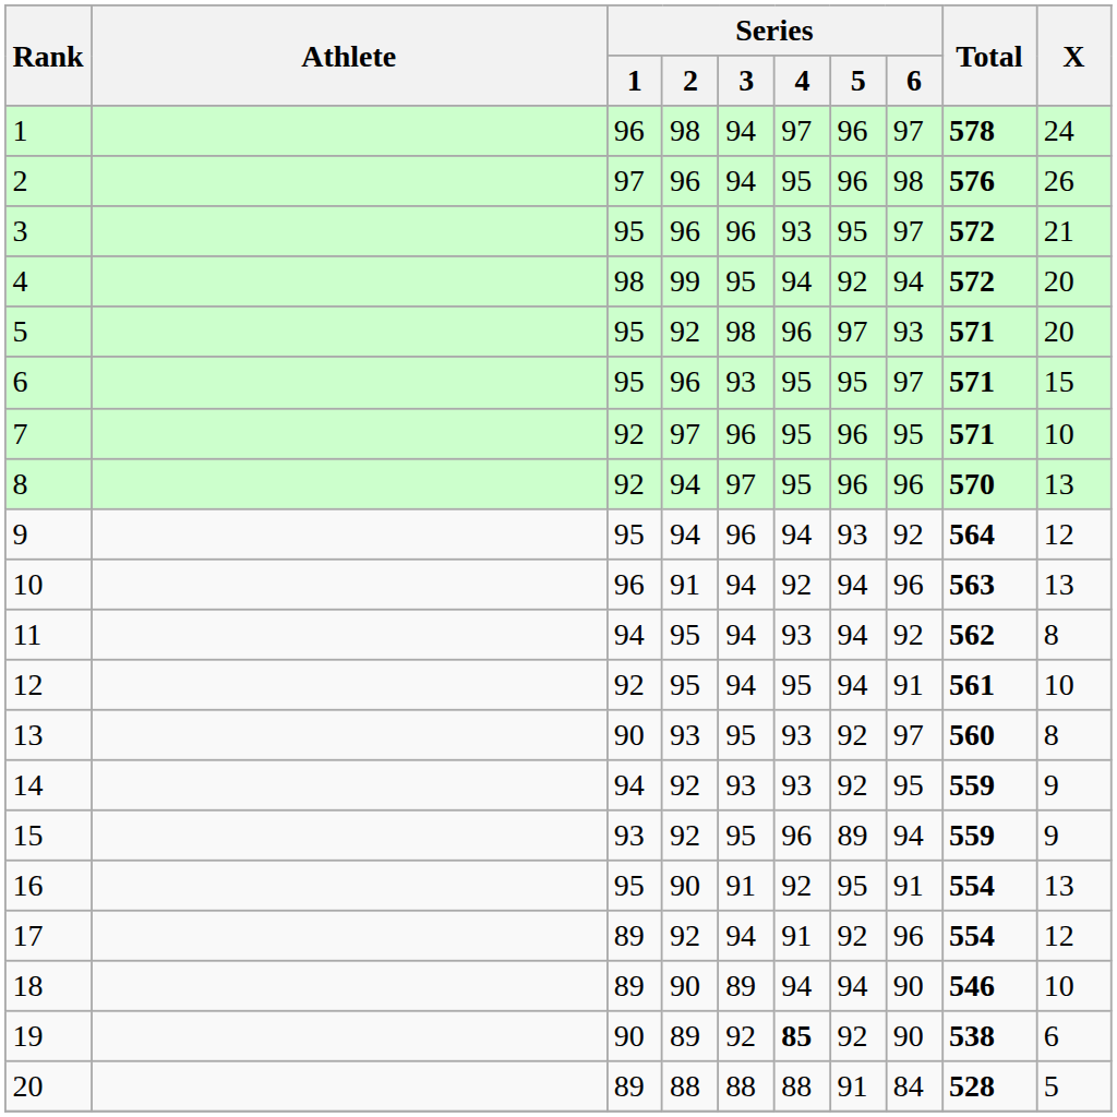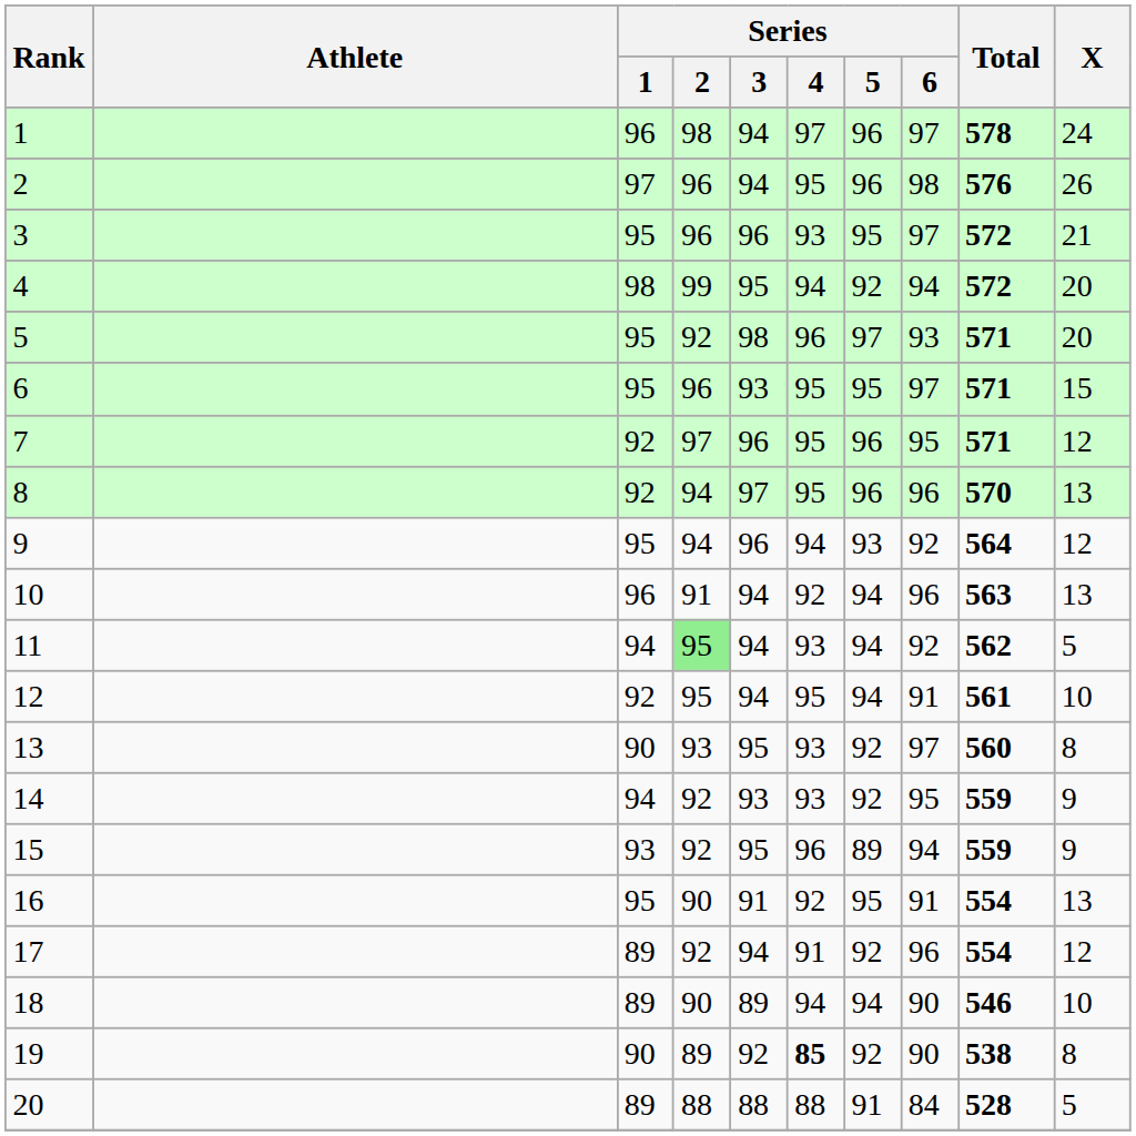 <table class="wikitable" style="font-size:95%" style="width:35em;" style="text-align:center">
 <tr>
 <th rowspan=2>Rank</th>
 <th rowspan=2 width=250>Athlete</th>
 <th colspan=6 width=160>Series</th>
 <th rowspan=2 width=40>Total</th>
 <th rowspan=2 width=30>X</th>
 </tr>
 <tr>
 <th>1</th>
 <th>2</th>
 <th>3</th>
 <th>4</th>
 <th>5</th>
 <th>6</th>
 </tr>
 <tr bgcolor=ccffcc>
 <td>1</td>
 <td align=left></td>
 <td>96</td>
 <td>98</td>
 <td>94</td>
 <td>97</td>
 <td>96</td>
 <td>97</td>
 <td><strong>578</strong></td>
 <td>24</td>
 </tr>
 <tr bgcolor=ccffcc>
 <td>2</td>
 <td align=left></td>
 <td>97</td>
 <td>96</td>
 <td>94</td>
 <td>95</td>
 <td>96</td>
 <td>98</td>
 <td><strong>576</strong></td>
 <td>26</td>
 </tr>
 <tr bgcolor=ccffcc>
 <td>3</td>
 <td align=left></td>
 <td>95</td>
 <td>96</td>
 <td>96</td>
 <td>93</td>
 <td>95</td>
 <td>97</td>
 <td><strong>572</strong></td>
 <td>21</td>
 </tr>
 <tr bgcolor=ccffcc>
 <td>4</td>
 <td align=left></td>
 <td>98</td>
 <td>99</td>
 <td>95</td>
 <td>94</td>
 <td>92</td>
 <td>94</td>
 <td><strong>572</strong></td>
 <td>20</td>
 </tr>
 <tr bgcolor=ccffcc>
 <td>5</td>
 <td align=left></td>
 <td>95</td>
 <td>92</td>
 <td>98</td>
 <td>96</td>
 <td>97</td>
 <td>93</td>
 <td><strong>571</strong></td>
 <td>20</td>
 </tr>
 <tr bgcolor=ccffcc>
 <td>6</td>
 <td align=left></td>
 <td>95</td>
 <td>96</td>
 <td>93</td>
 <td>95</td>
 <td>95</td>
 <td>97</td>
 <td><strong>571</strong></td>
 <td>15</td>
 </tr>
 <tr bgcolor=ccffcc>
 <td>7</td>
 <td align=left></td>
 <td>92</td>
 <td>97</td>
 <td>96</td>
 <td>95</td>
 <td>96</td>
 <td>95</td>
 <td><strong>571</strong></td>
-<td>10</td>
+<td>12</td>
 </tr>
 <tr bgcolor=ccffcc>
 <td>8</td>
 <td align=left></td>
 <td>92</td>
 <td>94</td>
 <td>97</td>
 <td>95</td>
 <td>96</td>
 <td>96</td>
 <td><strong>570</strong></td>
 <td>13</td>
 </tr>
 <tr>
 <td>9</td>
 <td align=left></td>
 <td>95</td>
 <td>94</td>
 <td>96</td>
 <td>94</td>
 <td>93</td>
 <td>92</td>
 <td><strong>564</strong></td>
 <td>12</td>
 </tr>
 <tr>
 <td>10</td>
 <td align=left></td>
 <td>96</td>
 <td>91</td>
 <td>94</td>
 <td>92</td>
 <td>94</td>
 <td>96</td>
 <td><strong>563</strong></td>
 <td>13</td>
 </tr>
 <tr>
 <td>11</td>
 <td align=left></td>
 <td>94</td>
-<td>95</td>
+<td style="background: lightgreen;">95</td>
 <td>94</td>
 <td>93</td>
 <td>94</td>
 <td>92</td>
 <td><strong>562</strong></td>
-<td>8</td>
+<td>5</td>
 </tr>
 <tr>
 <td>12</td>
 <td align=left></td>
 <td>92</td>
 <td>95</td>
 <td>94</td>
 <td>95</td>
 <td>94</td>
 <td>91</td>
 <td><strong>561</strong></td>
 <td>10</td>
 </tr>
 <tr>
 <td>13</td>
 <td align=left></td>
 <td>90</td>
 <td>93</td>
 <td>95</td>
 <td>93</td>
 <td>92</td>
 <td>97</td>
 <td><strong>560</strong></td>
 <td>8</td>
 </tr>
 <tr>
 <td>14</td>
 <td align=left></td>
 <td>94</td>
 <td>92</td>
 <td>93</td>
 <td>93</td>
 <td>92</td>
 <td>95</td>
 <td><strong>559</strong></td>
 <td>9</td>
 </tr>
 <tr>
 <td>15</td>
 <td align=left></td>
 <td>93</td>
 <td>92</td>
 <td>95</td>
 <td>96</td>
 <td>89</td>
 <td>94</td>
 <td><strong>559</strong></td>
 <td>9</td>
 </tr>
 <tr>
 <td>16</td>
 <td align=left></td>
 <td>95</td>
 <td>90</td>
 <td>91</td>
 <td>92</td>
 <td>95</td>
 <td>91</td>
 <td><strong>554</strong></td>
 <td>13</td>
 </tr>
 <tr>
 <td>17</td>
 <td align=left></td>
 <td>89</td>
 <td>92</td>
 <td>94</td>
 <td>91</td>
 <td>92</td>
 <td>96</td>
 <td><strong>554</strong></td>
 <td>12</td>
 </tr>
 <tr>
 <td>18</td>
 <td align=left></td>
 <td>89</td>
 <td>90</td>
 <td>89</td>
 <td>94</td>
 <td>94</td>
 <td>90</td>
 <td><strong>546</strong></td>
 <td>10</td>
 </tr>
 <tr>
 <td>19</td>
 <td align=left></td>
 <td>90</td>
 <td>89</td>
 <td>92</td>
 <td><strong>85</strong></td>
 <td>92</td>
 <td>90</td>
 <td><strong>538</strong></td>
-<td>6</td>
+<td>8</td>
 </tr>
 <tr>
 <td>20</td>
 <td align=left></td>
 <td>89</td>
 <td>88</td>
 <td>88</td>
 <td>88</td>
 <td>91</td>
 <td>84</td>
 <td><strong>528</strong></td>
 <td>5</td>
 </tr>
 <tr>
 </tr>
 </table>
